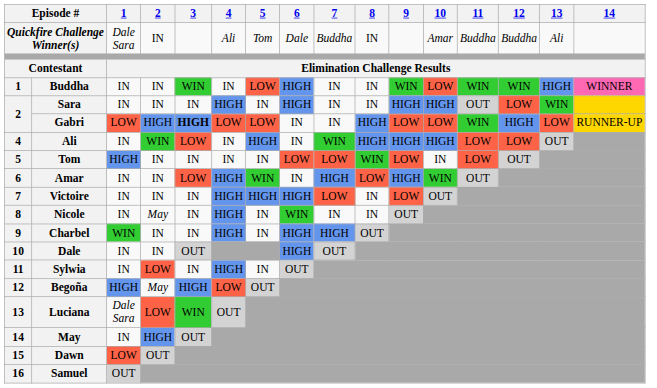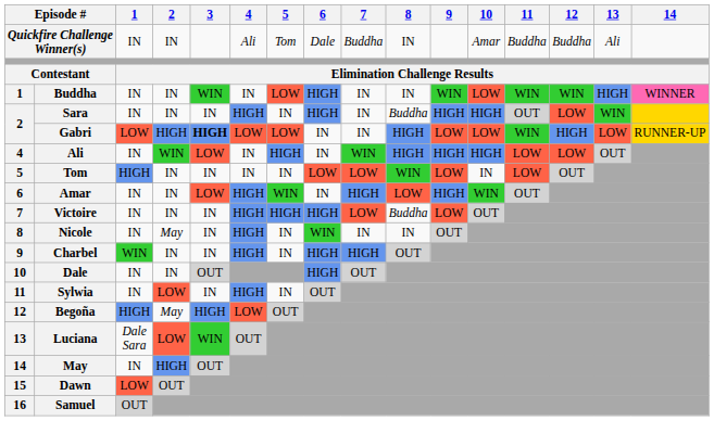 <table class="wikitable" style="text-align:center; font-size:100%">
 <tr>
 <th colspan=2>Episode #</th>
 <th><a href='#'>1</a></th>
 <th><a href='#'>2</a></th>
 <th><a href='#'>3</a></th>
 <th><a href='#'>4</a></th>
 <th><a href='#'>5</a></th>
 <th><a href='#'>6</a></th>
 <th><a href='#'>7</a></th>
 <th><a href='#'>8</a></th>
 <th><a href='#'>9</a></th>
 <th><a href='#'>10</a></th>
 <th><a href='#'>11</a></th>
 <th><a href='#'>12</a></th>
 <th><a href='#'>13</a></th>
 <th><a href='#'>14</a></th>
 </tr>
 <tr>
 <th colspan=2><em>Quickfire Challenge<br>Winner(s)</em></th>
-<td><em>Dale</em><br><em>Sara</em></td>
+<td>IN</td>
 <td>IN</td>
 <td></td>
 <td><em>Ali</em></td>
 <td><em>Tom</em></td>
 <td><em>Dale</em></td>
 <td><em>Buddha</em></td>
 <td>IN</td>
 <td></td>
 <td><em>Amar</em></td>
 <td><em>Buddha</em></td>
 <td><em>Buddha</em></td>
 <td><em>Ali</em></td>
 <td></td>
 </tr>
 <tr>
 <td colspan="16" style="background:darkgrey"></td>
 </tr>
 <tr>
 <th colspan=2>Contestant</th>
 <th colspan="14">Elimination Challenge Results</th>
 </tr>
 <tr>
 <th>1</th>
 <th>Buddha</th>
 <td>IN</td>
 <td>IN</td>
 <td style="background:limegreen">WIN</td>
 <td>IN</td>
 <td style="background:tomato">LOW</td>
 <td style="background:cornflowerblue">HIGH</td>
 <td>IN</td>
 <td>IN</td>
 <td style="background:limegreen">WIN</td>
 <td style="background:tomato">LOW</td>
 <td style="background:limegreen">WIN</td>
 <td style="background:limegreen">WIN</td>
 <td style="background:cornflowerblue">HIGH</td>
 <td style="background:hotpink">WINNER</td>
 </tr>
 <tr>
 <th rowspan=2>2</th>
 <th>Sara</th>
 <td>IN</td>
 <td>IN</td>
 <td>IN</td>
 <td style="background:cornflowerblue">HIGH</td>
 <td>IN</td>
 <td style="background:cornflowerblue">HIGH</td>
 <td>IN</td>
-<td>IN</td>
+<td><em>Buddha</em></td>
 <td style="background:cornflowerblue">HIGH</td>
 <td style="background:cornflowerblue">HIGH</td>
 <td style="background:lightgrey">OUT</td>
 <td style="background:tomato">LOW</td>
 <td style="background:limegreen">WIN</td>
 <td style="background:gold"></td>
 </tr>
 <tr>
 <th>Gabri</th>
 <td style="background:tomato">LOW</td>
 <td style="background:cornflowerblue">HIGH</td>
 <td style="background:cornflowerblue"><strong>HIGH</strong></td>
 <td style="background:tomato">LOW</td>
 <td style="background:tomato">LOW</td>
 <td>IN</td>
 <td>IN</td>
 <td style="background:cornflowerblue">HIGH</td>
 <td style="background:tomato">LOW</td>
 <td style="background:tomato">LOW</td>
 <td style="background:limegreen">WIN</td>
 <td style="background:cornflowerblue">HIGH</td>
 <td style="background:tomato">LOW</td>
 <td style="background:gold">RUNNER-UP</td>
 </tr>
 <tr>
 <th>4</th>
 <th>Ali</th>
 <td>IN</td>
 <td style="background:limegreen">WIN</td>
 <td style="background:tomato">LOW</td>
 <td>IN</td>
 <td style="background:cornflowerblue">HIGH</td>
 <td>IN</td>
 <td style="background:limegreen">WIN</td>
 <td style="background:cornflowerblue">HIGH</td>
 <td style="background:cornflowerblue">HIGH</td>
 <td style="background:cornflowerblue">HIGH</td>
 <td style="background:tomato">LOW</td>
 <td style="background:tomato">LOW</td>
 <td style="background:lightgrey">OUT</td>
 <td style="background:darkgrey"></td>
 </tr>
 <tr>
 <th>5</th>
 <th>Tom</th>
 <td style="background:cornflowerblue">HIGH</td>
 <td>IN</td>
 <td>IN</td>
 <td>IN</td>
 <td>IN</td>
 <td style="background:tomato">LOW</td>
 <td style="background:tomato">LOW</td>
 <td style="background:limegreen">WIN</td>
 <td style="background:tomato">LOW</td>
 <td>IN</td>
 <td style="background:tomato">LOW</td>
 <td style="background:lightgrey">OUT</td>
 <td style="background:darkgrey" colspan="2"></td>
 </tr>
 <tr>
 <th>6</th>
 <th>Amar</th>
 <td>IN</td>
 <td>IN</td>
 <td style="background:tomato">LOW</td>
 <td style="background:cornflowerblue">HIGH</td>
 <td style="background:limegreen">WIN</td>
 <td>IN</td>
 <td style="background:cornflowerblue">HIGH</td>
 <td style="background:tomato">LOW</td>
 <td style="background:cornflowerblue">HIGH</td>
 <td style="background:limegreen">WIN</td>
 <td style="background:lightgray">OUT</td>
 <td style="background:darkgrey" colspan="3"></td>
 </tr>
 <tr>
 <th>7</th>
 <th>Victoire</th>
 <td>IN</td>
 <td>IN</td>
 <td>IN</td>
 <td style="background:cornflowerblue">HIGH</td>
 <td style="background:cornflowerblue">HIGH</td>
 <td style="background:cornflowerblue">HIGH</td>
 <td style="background:tomato">LOW</td>
-<td>IN</td>
+<td><em>Buddha</em></td>
 <td style="background:tomato">LOW</td>
 <td style="background:lightgrey">OUT</td>
 <td style="background:darkgrey" colspan="4"></td>
 </tr>
 <tr>
 <th>8</th>
 <th>Nicole</th>
 <td>IN</td>
 <td><em>May</em></td>
 <td>IN</td>
 <td style="background:cornflowerblue">HIGH</td>
 <td>IN</td>
 <td style="background:limegreen">WIN</td>
 <td>IN</td>
 <td>IN</td>
 <td style="background:lightgrey">OUT</td>
 <td style="background:darkgrey" colspan="5"></td>
 </tr>
 <tr>
 <th>9</th>
 <th>Charbel</th>
 <td style="background:limegreen">WIN</td>
 <td>IN</td>
 <td>IN</td>
 <td style="background:cornflowerblue">HIGH</td>
 <td>IN</td>
 <td style="background:cornflowerblue">HIGH</td>
 <td style="background:cornflowerblue">HIGH</td>
 <td style="background:lightgrey">OUT</td>
 <td style="background:darkgrey" colspan="6"></td>
 </tr>
 <tr>
 <th>10</th>
 <th>Dale</th>
 <td>IN</td>
 <td>IN</td>
 <td style="background:lightgrey">OUT</td>
 <td style="background:darkgrey" colspan="2"></td>
 <td style="background:cornflowerblue">HIGH</td>
 <td style="background:lightgrey">OUT</td>
 <td style="background:darkgrey" colspan="7"></td>
 </tr>
 <tr>
 <th>11</th>
 <th>Sylwia</th>
 <td>IN</td>
 <td style="background:tomato">LOW</td>
 <td>IN</td>
 <td style="background:cornflowerblue">HIGH</td>
 <td>IN</td>
 <td style="background:lightgrey">OUT</td>
 <td style="background:darkgrey" colspan="8"></td>
 </tr>
 <tr>
 <th>12</th>
 <th>Begoña</th>
 <td style="background:cornflowerblue">HIGH</td>
 <td><em>May</em></td>
 <td style="background:cornflowerblue">HIGH</td>
 <td style="background:tomato">LOW</td>
 <td style="background:lightgrey">OUT</td>
 <td style="background:darkgrey" colspan="9"></td>
 </tr>
 <tr>
 <th>13</th>
 <th>Luciana</th>
 <td><em>Dale</em><br><em>Sara</em></td>
 <td style="background:tomato">LOW</td>
 <td style="background:limegreen">WIN</td>
 <td style="background:lightgrey">OUT</td>
 <td style="background:darkgrey" colspan="10"></td>
 </tr>
 <tr>
 <th>14</th>
 <th>May</th>
 <td>IN</td>
 <td style="background:cornflowerblue">HIGH</td>
 <td style="background:lightgrey">OUT</td>
 <td style="background:darkgrey" colspan="11"></td>
 </tr>
 <tr>
 <th>15</th>
 <th>Dawn</th>
 <td style="background:tomato">LOW</td>
 <td style="background:lightgrey">OUT</td>
 <td style="background:darkgrey" colspan="12"></td>
 </tr>
 <tr>
 <th>16</th>
 <th>Samuel</th>
 <td style="background:lightgrey">OUT</td>
 <td style="background:darkgrey" colspan="13"></td>
 </tr>
 </table>
